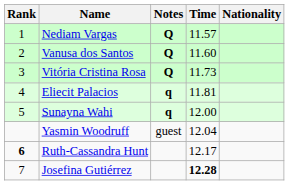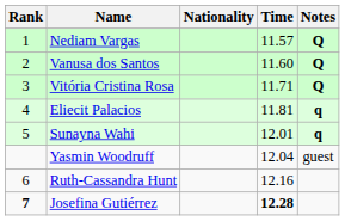 <table class="wikitable sortable" style="text-align:center">
 <tr>
 <th>Rank</th>
 <th>Name</th>
+<th>Nationality</th>
+<th>Time</th>
 <th>Notes</th>
-<th>Time</th>
-<th>Nationality</th>
 </tr>
 <tr bgcolor=ccffcc>
 <td align=center>1</td>
 <td align=left><a href='#'>Nediam Vargas</a></td>
+<td align=left></td>
+<td>11.57</td>
 <td><strong>Q</strong></td>
-<td>11.57</td>
-<td align=left></td>
 </tr>
 <tr bgcolor=ccffcc>
 <td align=center>2</td>
 <td align=left><a href='#'>Vanusa dos Santos</a></td>
+<td align=left></td>
+<td>11.60</td>
 <td><strong>Q</strong></td>
-<td>11.60</td>
-<td align=left></td>
 </tr>
 <tr bgcolor=ccffcc>
 <td align=center>3</td>
 <td align=left><a href='#'>Vitória Cristina Rosa</a></td>
+<td align=left></td>
+<td>11.71</td>
 <td><strong>Q</strong></td>
-<td>11.73</td>
-<td align=left></td>
 </tr>
 <tr bgcolor=ddffdd>
 <td align=center>4</td>
 <td align=left><a href='#'>Eliecit Palacios</a></td>
+<td align=left></td>
+<td>11.81</td>
 <td><strong>q</strong></td>
-<td>11.81</td>
-<td align=left></td>
 </tr>
 <tr bgcolor=ddffdd>
 <td align=center>5</td>
 <td align=left><a href='#'>Sunayna Wahi</a></td>
+<td align=left></td>
+<td>12.01</td>
 <td><strong>q</strong></td>
-<td>12.00</td>
-<td align=left></td>
 </tr>
 <tr>
 <td align=center></td>
 <td align=left><a href='#'>Yasmin Woodruff</a></td>
+<td align=left></td>
+<td>12.04</td>
 <td>guest</td>
-<td>12.04</td>
-<td align=left></td>
 </tr>
 <tr>
-<td align=center><strong>6</strong></td>
+<td align=center>6</td>
 <td align=left><a href='#'>Ruth-Cassandra Hunt</a></td>
+<td align=left></td>
+<td>12.16</td>
 <td></td>
-<td>12.17</td>
-<td align=left></td>
 </tr>
 <tr>
-<td align=center>7</td>
+<td align=center><strong>7</strong></td>
 <td align=left><a href='#'>Josefina Gutiérrez</a></td>
+<td align=left></td>
+<td><strong>12.28</strong></td>
 <td></td>
-<td><strong>12.28</strong></td>
-<td align=left></td>
 </tr>
 </table>
